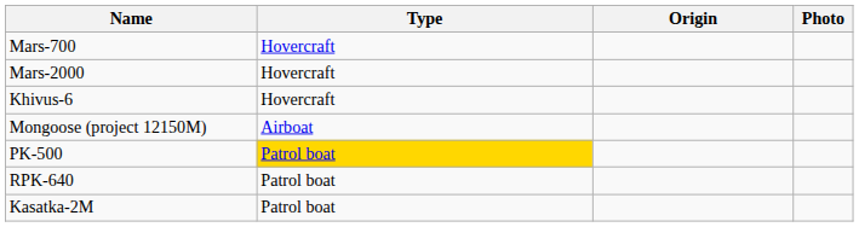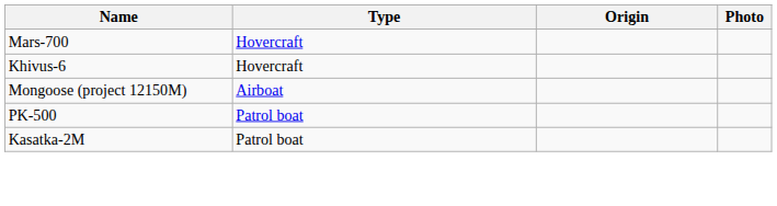 <table class="wikitable" style="width:90%;">
 <tr>
 <th style="width:15%;">Name</th>
 <th style="width:20%;">Type</th>
 <th style="width:12%;">Origin</th>
 <th style="width:1%;">Photo</th>
 </tr>
 <tr>
 <td>Mars-700</td>
 <td><a href='#'>Hovercraft</a></td>
-<td></td>
-<td></td>
-</tr>
-<tr>
-<td>Mars-2000</td>
-<td>Hovercraft</td>
 <td></td>
 <td></td>
 </tr>
 <tr>
 <td>Khivus-6</td>
 <td>Hovercraft</td>
 <td></td>
 <td></td>
 </tr>
 <tr>
 <td>Mongoose (project 12150M)</td>
 <td><a href='#'>Airboat</a></td>
 <td></td>
 <td></td>
 </tr>
 <tr>
 <td>PK-500</td>
-<td style="background: gold;"><a href='#'>Patrol boat</a></td>
-<td></td>
-<td></td>
-</tr>
-<tr>
-<td>RPK-640</td>
-<td>Patrol boat</td>
+<td><a href='#'>Patrol boat</a></td>
 <td></td>
 <td></td>
 </tr>
 <tr>
 <td>Kasatka-2M</td>
 <td>Patrol boat</td>
 <td></td>
 <td></td>
 </tr>
 </table>
